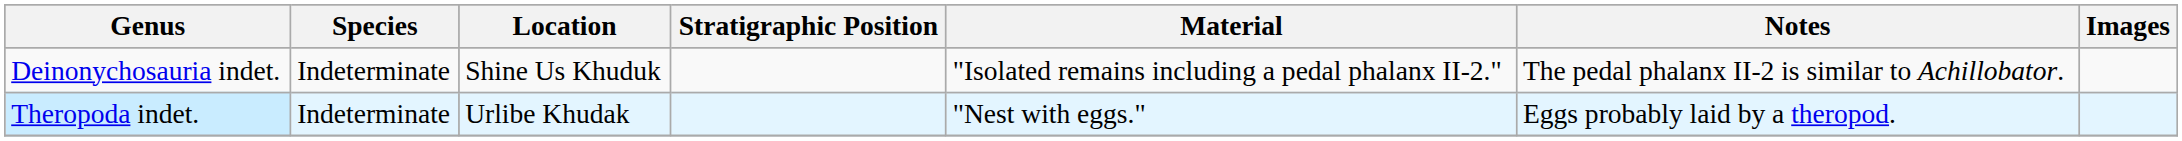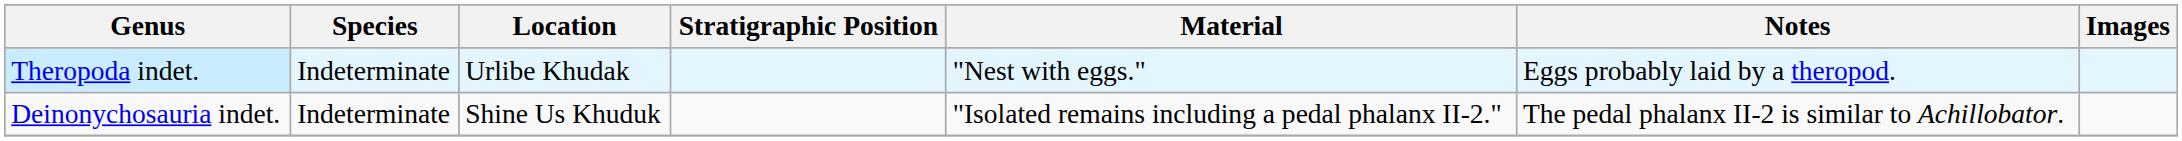 <table class="wikitable" align="center" width="100%">
 <tr>
 <th>Genus</th>
 <th>Species</th>
 <th>Location</th>
 <th>Stratigraphic Position</th>
 <th>Material</th>
 <th>Notes</th>
 <th>Images</th>
 </tr>
 <tr>
+<td style="background:#c9ecff;"><a href='#'>Theropoda</a> indet.</td>
+<td style="background:#e3f5ff;">Indeterminate</td>
+<td style="background:#e3f5ff;">Urlibe Khudak</td>
+<td style="background:#e3f5ff;"></td>
+<td style="background:#e3f5ff;">"Nest with eggs."</td>
+<td style="background:#e3f5ff;">Eggs probably laid by a <a href='#'>theropod</a>.</td>
+<td style="background:#e3f5ff;"></td>
+</tr>
+<tr>
 <td><a href='#'>Deinonychosauria</a> indet.</td>
 <td>Indeterminate</td>
 <td>Shine Us Khuduk</td>
 <td></td>
 <td>"Isolated remains including a pedal phalanx II-2."</td>
 <td>The pedal phalanx II-2 is similar to <em>Achillobator</em>.</td>
 <td></td>
 </tr>
 <tr>
-<td style="background:#c9ecff;"><a href='#'>Theropoda</a> indet.</td>
-<td style="background:#e3f5ff;">Indeterminate</td>
-<td style="background:#e3f5ff;">Urlibe Khudak</td>
-<td style="background:#e3f5ff;"></td>
-<td style="background:#e3f5ff;">"Nest with eggs."</td>
-<td style="background:#e3f5ff;">Eggs probably laid by a <a href='#'>theropod</a>.</td>
-<td style="background:#e3f5ff;"></td>
-</tr>
-<tr>
 </tr>
 </table>
